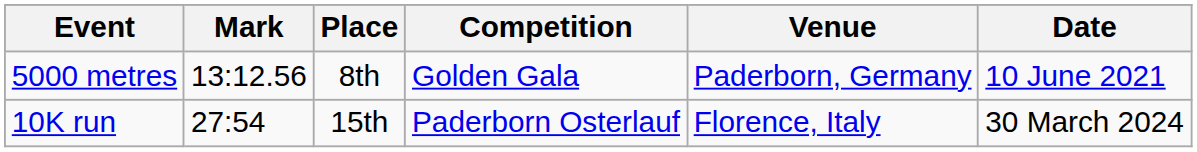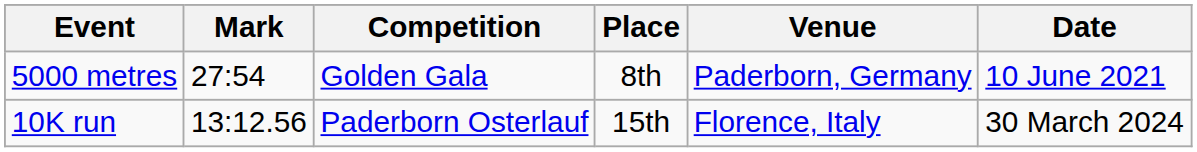 <table class="wikitable">
 <tr>
 <th>Event</th>
 <th>Mark</th>
+<th>Competition</th>
 <th>Place</th>
-<th>Competition</th>
 <th>Venue</th>
 <th>Date</th>
 </tr>
 <tr>
 <td><a href='#'>5000 metres</a></td>
-<td>13:12.56</td>
+<td>27:54</td>
+<td><a href='#'>Golden Gala</a></td>
 <td align=center>8th</td>
-<td><a href='#'>Golden Gala</a></td>
 <td><a href='#'>Paderborn, Germany</a></td>
 <td><a href='#'>10 June 2021</a></td>
 </tr>
 <tr>
 <td><a href='#'>10K run</a></td>
-<td>27:54</td>
+<td>13:12.56</td>
+<td><a href='#'>Paderborn Osterlauf</a></td>
 <td align=center>15th</td>
-<td><a href='#'>Paderborn Osterlauf</a></td>
 <td><a href='#'>Florence, Italy</a></td>
 <td>30 March 2024</td>
 </tr>
 </table>
